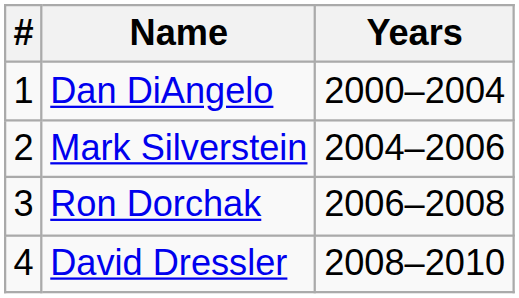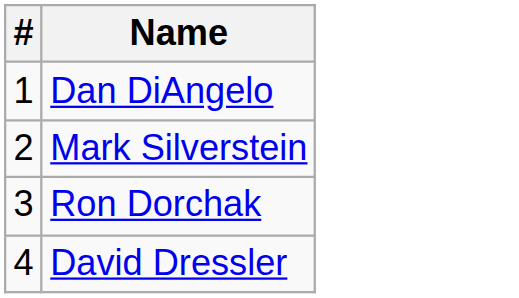 <table class="wikitable">
 <tr>
 <th>#</th>
 <th>Name</th>
-<th>Years</th>
 </tr>
 <tr>
 <td>1</td>
 <td><a href='#'>Dan DiAngelo</a></td>
-<td>2000–2004</td>
 </tr>
 <tr>
 <td>2</td>
 <td><a href='#'>Mark Silverstein</a></td>
-<td>2004–2006</td>
 </tr>
 <tr>
 <td>3</td>
 <td><a href='#'>Ron Dorchak</a></td>
-<td>2006–2008</td>
 </tr>
 <tr>
 <td>4</td>
 <td><a href='#'>David Dressler</a></td>
-<td>2008–2010</td>
 </tr>
 </table>
